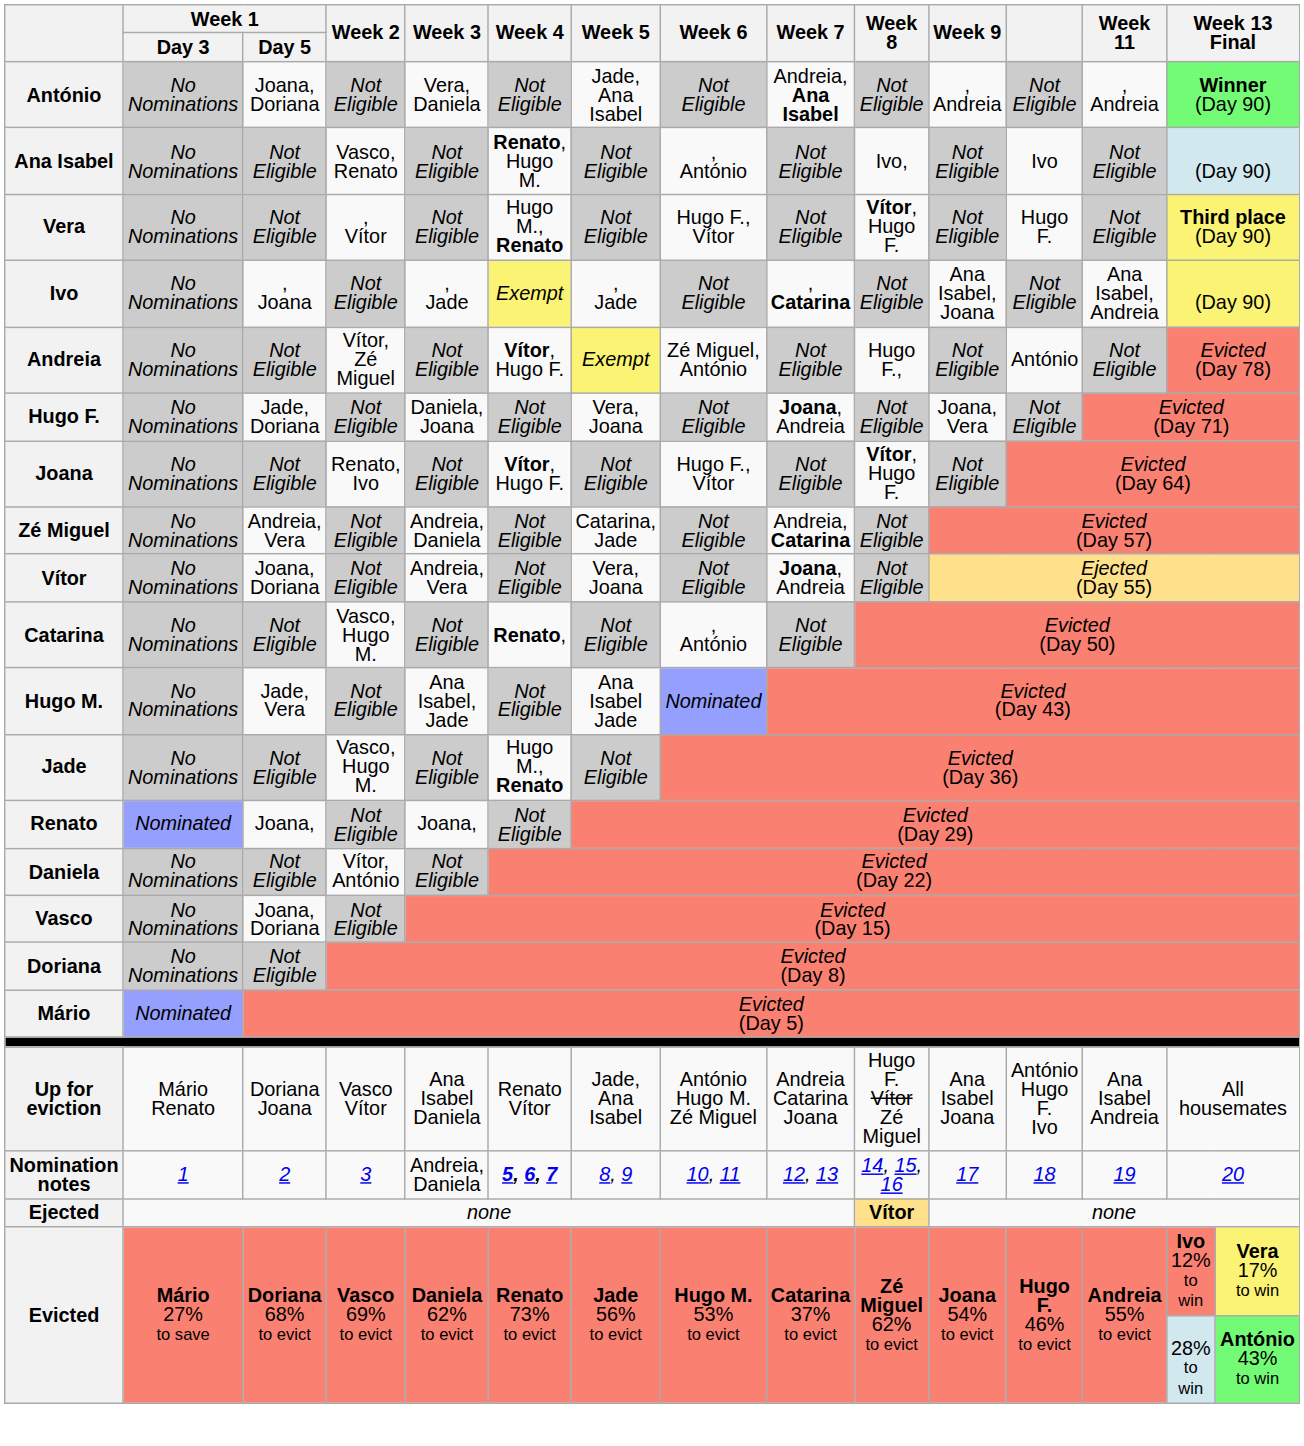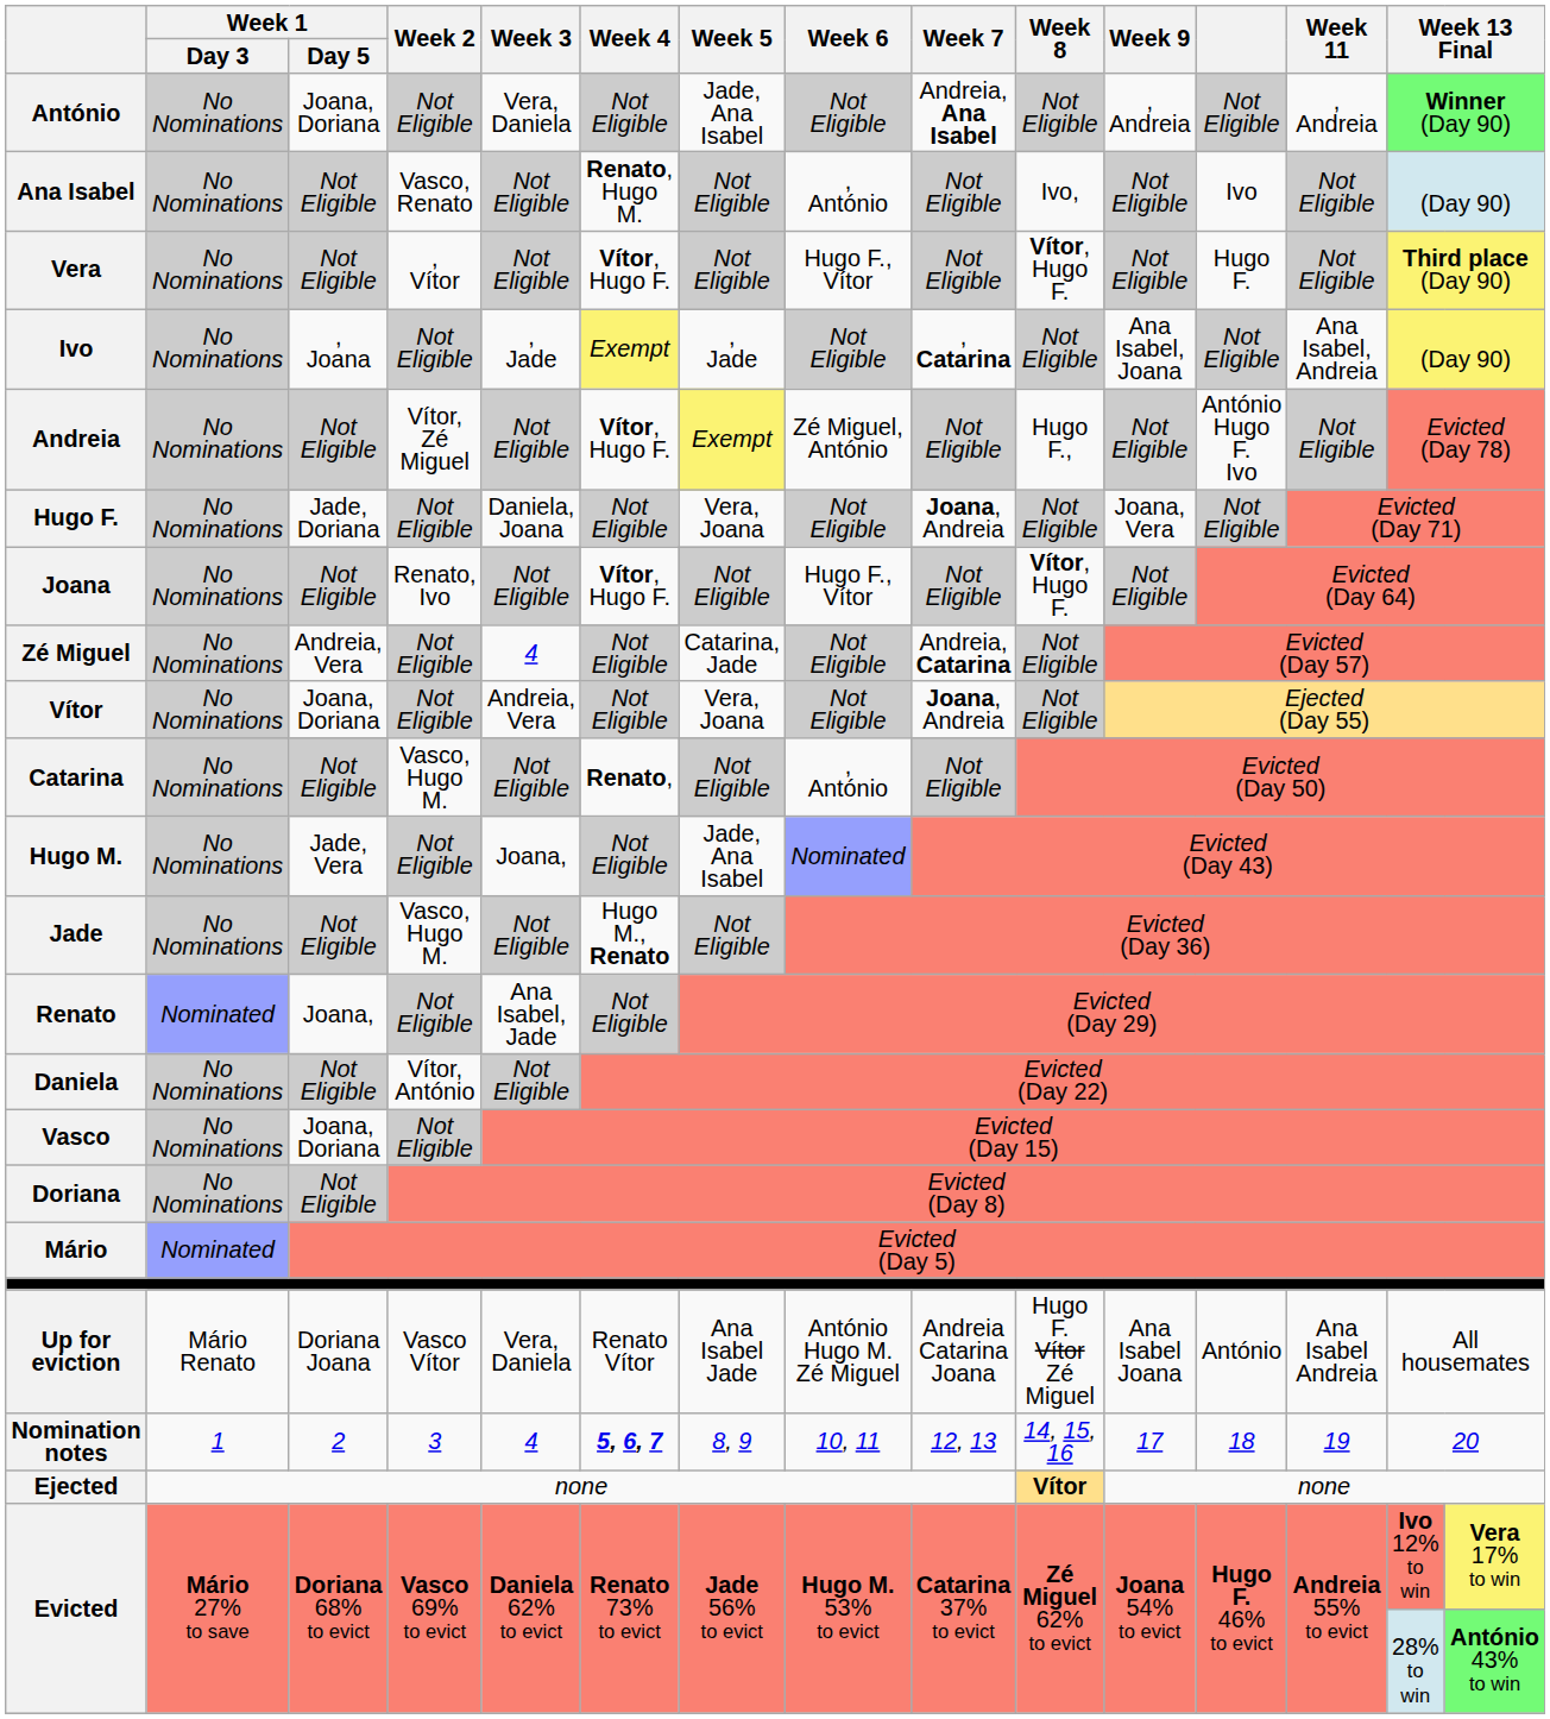 <table class="wikitable" style="text-align:center; font-size:85%; line-height:13px;">
 <tr>
 <th rowspan="2" style="width: 5%;"></th>
 <th colspan="2" style="width: 10%;">Week 1</th>
 <th rowspan="2" style="width: 5%;">Week 2</th>
 <th rowspan="2" style="width: 5%;">Week 3</th>
 <th rowspan="2" style="width: 5%;">Week 4</th>
 <th rowspan="2" style="width: 5%;">Week 5</th>
 <th rowspan="2" style="width: 5%;">Week 6</th>
 <th rowspan="2" style="width: 5%;">Week 7</th>
 <th rowspan="2" style="width: 5%;">Week 8</th>
 <th rowspan="2" style="width: 5%;">Week 9</th>
 <th rowspan="2" style="width: 5%;"></th>
 <th rowspan="2" style="width: 5%;">Week 11</th>
 <th colspan=2 rowspan="2" style="width: 10%;">Week 13<br>Final</th>
 </tr>
 <tr>
 <th style="width: 5%;">Day 3</th>
 <th style="width: 5%;">Day 5</th>
 </tr>
 <tr>
 <th>António</th>
 <td style="background:#CCCCCC"><em>No<br>Nominations</em></td>
 <td>Joana,<br>Doriana</td>
 <td style="background:#CCCCCC"><em>Not<br>Eligible</em></td>
 <td>Vera,<br>Daniela</td>
 <td style="background:#CCCCCC"><em>Not<br>Eligible</em></td>
 <td>Jade,<br>Ana Isabel</td>
 <td style="background:#CCCCCC"><em>Not<br>Eligible</em></td>
 <td>Andreia,<br><strong>Ana Isabel</strong></td>
 <td style="background:#CCCCCC"><em>Not<br>Eligible</em></td>
 <td>,<br>Andreia</td>
 <td style="background:#CCCCCC"><em>Not<br>Eligible</em></td>
 <td>,<br>Andreia</td>
 <td style="background:#73FB76;" colspan=2><strong>Winner</strong><br>(Day 90)</td>
 </tr>
 <tr>
 <th>Ana Isabel</th>
 <td style="background:#CCCCCC"><em>No<br>Nominations</em></td>
 <td style="background:#CCCCCC"><em>Not<br>Eligible</em></td>
 <td>Vasco,<br>Renato</td>
 <td style="background:#CCCCCC"><em>Not<br>Eligible</em></td>
 <td><strong>Renato</strong>,<br>Hugo M.</td>
 <td style="background:#CCCCCC"><em>Not<br>Eligible</em></td>
 <td>,<br>António</td>
 <td style="background:#CCCCCC"><em>Not<br>Eligible</em></td>
 <td>Ivo,<br></td>
 <td style="background:#CCCCCC"><em>Not<br>Eligible</em></td>
 <td>Ivo</td>
 <td style="background:#CCCCCC"><em>Not<br>Eligible</em></td>
 <td style="background:#D1E8EF;" colspan=2><br>(Day 90)</td>
 </tr>
 <tr>
 <th>Vera</th>
 <td style="background:#CCCCCC"><em>No<br>Nominations</em></td>
 <td style="background:#CCCCCC"><em>Not<br>Eligible</em></td>
 <td>,<br>Vítor</td>
 <td style="background:#CCCCCC"><em>Not<br>Eligible</em></td>
-<td>Hugo M.,<br><strong>Renato</strong></td>
+<td><strong>Vítor</strong>,<br>Hugo F.</td>
 <td style="background:#CCCCCC"><em>Not<br>Eligible</em></td>
 <td>Hugo F.,<br>Vítor</td>
 <td style="background:#CCCCCC"><em>Not<br>Eligible</em></td>
 <td><strong>Vítor</strong>,<br>Hugo F.</td>
 <td style="background:#CCCCCC"><em>Not<br>Eligible</em></td>
 <td>Hugo F.</td>
 <td style="background:#CCCCCC"><em>Not<br>Eligible</em></td>
 <td style="background:#FBF373;" colspan=2><strong>Third place</strong><br>(Day 90)</td>
 </tr>
 <tr>
 <th>Ivo</th>
 <td style="background:#CCCCCC"><em>No<br>Nominations</em></td>
 <td>,<br>Joana</td>
 <td style="background:#CCCCCC"><em>Not<br>Eligible</em></td>
 <td>,<br>Jade</td>
 <td style="background:#FBF373"><em>Exempt</em></td>
 <td>,<br>Jade</td>
 <td style="background:#CCCCCC"><em>Not<br>Eligible</em></td>
 <td>,<br><strong>Catarina</strong></td>
 <td style="background:#CCCCCC"><em>Not<br>Eligible</em></td>
 <td>Ana Isabel,<br>Joana</td>
 <td style="background:#CCCCCC"><em>Not<br>Eligible</em></td>
 <td>Ana Isabel,<br>Andreia</td>
 <td style="background:#FBF373;" colspan=2><br>(Day 90)</td>
 </tr>
 <tr>
 <th>Andreia</th>
 <td style="background:#CCCCCC"><em>No<br>Nominations</em></td>
 <td style="background:#CCCCCC"><em>Not<br>Eligible</em></td>
 <td>Vítor,<br>Zé Miguel</td>
 <td style="background:#CCCCCC"><em>Not<br>Eligible</em></td>
 <td><strong>Vítor</strong>,<br>Hugo F.</td>
 <td style="background:#FBF373"><em>Exempt</em></td>
 <td>Zé Miguel,<br>António</td>
 <td style="background:#CCCCCC"><em>Not<br>Eligible</em></td>
 <td>Hugo F.,<br></td>
 <td style="background:#CCCCCC"><em>Not<br>Eligible</em></td>
-<td>António</td>
+<td>António<br>Hugo F.<br>Ivo</td>
 <td style="background:#CCCCCC"><em>Not<br>Eligible</em></td>
 <td style="background:#FA8072" colspan=2><em>Evicted</em><br>(Day 78)</td>
 </tr>
 <tr>
 <th>Hugo F.</th>
 <td style="background:#CCCCCC"><em>No<br>Nominations</em></td>
 <td>Jade,<br>Doriana</td>
 <td style="background:#CCCCCC"><em>Not<br>Eligible</em></td>
 <td>Daniela,<br>Joana</td>
 <td style="background:#CCCCCC"><em>Not<br>Eligible</em></td>
 <td>Vera,<br>Joana</td>
 <td style="background:#CCCCCC"><em>Not<br>Eligible</em></td>
 <td><strong>Joana</strong>,<br>Andreia</td>
 <td style="background:#CCCCCC"><em>Not<br>Eligible</em></td>
 <td>Joana,<br>Vera</td>
 <td style="background:#CCCCCC"><em>Not<br>Eligible</em></td>
 <td style="background:#FA8072" colspan=3><em>Evicted</em><br>(Day 71)</td>
 </tr>
 <tr>
 <th>Joana</th>
 <td style="background:#CCCCCC"><em>No<br>Nominations</em></td>
 <td style="background:#CCCCCC"><em>Not<br>Eligible</em></td>
 <td>Renato,<br>Ivo</td>
 <td style="background:#CCCCCC"><em>Not<br>Eligible</em></td>
 <td><strong>Vítor</strong>,<br>Hugo F.</td>
 <td style="background:#CCCCCC"><em>Not<br>Eligible</em></td>
 <td>Hugo F.,<br>Vítor</td>
 <td style="background:#CCCCCC"><em>Not<br>Eligible</em></td>
 <td><strong>Vítor</strong>,<br>Hugo F.</td>
 <td style="background:#CCCCCC"><em>Not<br>Eligible</em></td>
 <td style="background:#FA8072" colspan=4><em>Evicted</em><br>(Day 64)</td>
 </tr>
 <tr>
 <th>Zé Miguel</th>
 <td style="background:#CCCCCC"><em>No<br>Nominations</em></td>
 <td>Andreia,<br>Vera</td>
 <td style="background:#CCCCCC"><em>Not<br>Eligible</em></td>
-<td>Andreia,<br>Daniela</td>
+<td><em><a href='#'>4</a></em></td>
 <td style="background:#CCCCCC"><em>Not<br>Eligible</em></td>
 <td>Catarina,<br>Jade</td>
 <td style="background:#CCCCCC"><em>Not<br>Eligible</em></td>
 <td>Andreia,<br><strong>Catarina</strong></td>
 <td style="background:#CCCCCC"><em>Not<br>Eligible</em></td>
 <td style="background:#FA8072" colspan=5><em>Evicted</em><br>(Day 57)</td>
 </tr>
 <tr>
 <th>Vítor</th>
 <td style="background:#CCCCCC"><em>No<br>Nominations</em></td>
 <td>Joana,<br>Doriana</td>
 <td style="background:#CCCCCC"><em>Not<br>Eligible</em></td>
 <td>Andreia,<br>Vera</td>
 <td style="background:#CCCCCC"><em>Not<br>Eligible</em></td>
 <td>Vera,<br>Joana</td>
 <td style="background:#CCCCCC"><em>Not<br>Eligible</em></td>
 <td><strong>Joana</strong>,<br>Andreia</td>
 <td style="background:#CCCCCC"><em>Not<br>Eligible</em></td>
 <td style="background:#ffe08b" colspan="5"><em>Ejected</em><br> (Day 55)</td>
 </tr>
 <tr>
 <th>Catarina</th>
 <td style="background:#CCCCCC"><em>No<br>Nominations</em></td>
 <td style="background:#CCCCCC"><em>Not<br>Eligible</em></td>
 <td>Vasco,<br>Hugo M.</td>
 <td style="background:#CCCCCC"><em>Not<br>Eligible</em></td>
 <td><strong>Renato</strong>,<br></td>
 <td style="background:#CCCCCC"><em>Not<br>Eligible</em></td>
 <td>,<br>António</td>
 <td style="background:#CCCCCC"><em>Not<br>Eligible</em></td>
 <td style="background:#FA8072" colspan=6><em>Evicted</em><br>(Day 50)</td>
 </tr>
 <tr>
 <th>Hugo M.</th>
 <td style="background:#CCCCCC"><em>No<br>Nominations</em></td>
 <td>Jade,<br>Vera</td>
 <td style="background:#CCCCCC"><em>Not<br>Eligible</em></td>
-<td>Ana Isabel,<br>Jade</td>
+<td>Joana,<br></td>
 <td style="background:#CCCCCC"><em>Not<br>Eligible</em></td>
-<td>Ana Isabel<br>Jade</td>
+<td>Jade,<br>Ana Isabel</td>
 <td style="background:#959ffd"><em>Nominated</em></td>
 <td style="background:#FA8072" colspan=7><em>Evicted</em><br>(Day 43)</td>
 </tr>
 <tr>
 <th>Jade</th>
 <td style="background:#CCCCCC"><em>No<br>Nominations</em></td>
 <td style="background:#CCCCCC"><em>Not<br>Eligible</em></td>
 <td>Vasco,<br>Hugo M.</td>
 <td style="background:#CCCCCC"><em>Not<br>Eligible</em></td>
 <td>Hugo M.,<br><strong>Renato</strong></td>
 <td style="background:#CCCCCC"><em>Not<br>Eligible</em></td>
 <td style="background:#FA8072" colspan=8><em>Evicted</em><br>(Day 36)</td>
 </tr>
 <tr>
 <th>Renato</th>
 <td style="background:#959ffd"><em>Nominated</em></td>
 <td>Joana,<br></td>
 <td style="background:#CCCCCC"><em>Not<br>Eligible</em></td>
-<td>Joana,<br></td>
+<td>Ana Isabel,<br>Jade</td>
 <td style="background:#CCCCCC"><em>Not<br>Eligible</em></td>
 <td style="background:#FA8072" colspan=9><em>Evicted</em><br>(Day 29)</td>
 </tr>
 <tr>
 <th>Daniela</th>
 <td style="background:#CCCCCC"><em>No<br>Nominations</em></td>
 <td style="background:#CCCCCC"><em>Not<br>Eligible</em></td>
 <td>Vítor,<br>António</td>
 <td style="background:#CCCCCC"><em>Not<br>Eligible</em></td>
 <td style="background:#FA8072" colspan=10><em>Evicted</em><br>(Day 22)</td>
 </tr>
 <tr>
 <th>Vasco</th>
 <td style="background:#CCCCCC"><em>No<br>Nominations</em></td>
 <td>Joana,<br>Doriana</td>
 <td style="background:#CCCCCC"><em>Not<br>Eligible</em></td>
 <td style="background:#FA8072" colspan=11><em>Evicted</em><br>(Day 15)</td>
 </tr>
 <tr>
 <th>Doriana</th>
 <td style="background:#CCCCCC"><em>No<br>Nominations</em></td>
 <td style="background:#CCCCCC"><em>Not<br>Eligible</em></td>
 <td style="background:#FA8072" colspan=12><em>Evicted</em><br>(Day 8)</td>
 </tr>
 <tr>
 <th>Mário</th>
 <td style="background:#959ffd"><em>Nominated</em></td>
 <td style="background:#FA8072" colspan=13><em>Evicted</em><br>(Day 5)</td>
 </tr>
 <tr>
 <th colspan="15" style="background:#000000;"></th>
 </tr>
 <tr>
 <th>Up for eviction</th>
 <td>Mário <br> Renato</td>
 <td>Doriana<br>Joana</td>
 <td>Vasco<br>Vítor</td>
-<td>Ana Isabel<br>Daniela</td>
+<td>Vera,<br>Daniela</td>
 <td>Renato<br>Vítor</td>
-<td>Jade,<br>Ana Isabel</td>
+<td>Ana Isabel<br>Jade</td>
 <td>António<br>Hugo M.<br>Zé Miguel</td>
 <td>Andreia<br>Catarina<br>Joana</td>
 <td>Hugo F.<br><s>Vítor</s><br>Zé Miguel</td>
 <td>Ana Isabel<br>Joana</td>
-<td>António<br>Hugo F.<br>Ivo</td>
+<td>António</td>
 <td>Ana Isabel<br>Andreia</td>
 <td colspan=2>All<br>housemates</td>
 </tr>
 <tr>
 <th>Nomination<br>notes</th>
 <td><em><a href='#'>1</a></em></td>
 <td><em><a href='#'>2</a></em></td>
 <td><em><a href='#'>3</a></em></td>
-<td>Andreia,<br>Daniela</td>
+<td><em><a href='#'>4</a></em></td>
 <td><strong><em><a href='#'>5</a>, <a href='#'>6</a>, <a href='#'>7</a></em></strong></td>
 <td><em><a href='#'>8</a>, <a href='#'>9</a></em></td>
 <td><em><a href='#'>10</a>, <a href='#'>11</a></em></td>
 <td><em><a href='#'>12</a>, <a href='#'>13</a></em></td>
 <td><em><a href='#'>14</a>, <a href='#'>15</a>, <a href='#'>16</a></em></td>
 <td><em><a href='#'>17</a></em></td>
 <td><em><a href='#'>18</a></em></td>
 <td><em><a href='#'>19</a></em></td>
 <td colspan=2><em><a href='#'>20</a></em></td>
 </tr>
 <tr>
 <th>Ejected</th>
 <td colspan="8"><em>none</em></td>
 <td style="background:#ffe08b"><strong>Vítor</strong></td>
 <td colspan="5"><em>none</em></td>
 </tr>
 <tr>
 <th rowspan=2>Evicted</th>
 <td style="background:#fa8072" rowspan=2><strong>Mário</strong><br>27%<br><small>to save</small></td>
 <td style="background:#fa8072" rowspan=2><strong>Doriana</strong><br>68%<br><small>to evict</small></td>
 <td style="background:#fa8072" rowspan=2><strong>Vasco</strong><br>69%<br><small>to evict</small></td>
 <td style="background:#fa8072" rowspan=2><strong>Daniela</strong><br>62%<br><small>to evict</small></td>
 <td style="background:#fa8072" rowspan=2><strong>Renato</strong><br>73%<br><small>to evict</small></td>
 <td style="background:#fa8072" rowspan=2><strong>Jade</strong><br>56%<br><small>to evict</small></td>
 <td style="background:#fa8072" rowspan=2><strong>Hugo M.</strong><br>53%<br><small>to evict</small></td>
 <td style="background:#fa8072" rowspan=2><strong>Catarina</strong><br>37%<br><small>to evict</small></td>
 <td style="background:#fa8072" rowspan=2><strong>Zé Miguel</strong><br>62%<br><small>to evict</small></td>
 <td style="background:#fa8072" rowspan=2><strong>Joana</strong><br>54%<br><small>to evict</small></td>
 <td style="background:#fa8072" rowspan=2><strong>Hugo F.</strong><br>46%<br><small>to evict</small></td>
 <td style="background:#fa8072" rowspan=2><strong>Andreia</strong><br>55%<br><small>to evict</small></td>
 <td colspan=1 rowspan=1 style="background:#FA8072"><strong>Ivo</strong><br>12%<br><small>to win</small></td>
 <td colspan=1 rowspan=1 style="background:#FBF373"><strong>Vera</strong><br>17%<br><small>to win</small></td>
 </tr>
 <tr>
 <td style="background:#D1E8EF"><br>28%<br><small>to win</small></td>
 <td style="background:#73FB76"><strong>António</strong><br>43%<br><small>to win</small></td>
 </tr>
 <tr>
 </tr>
 </table>
